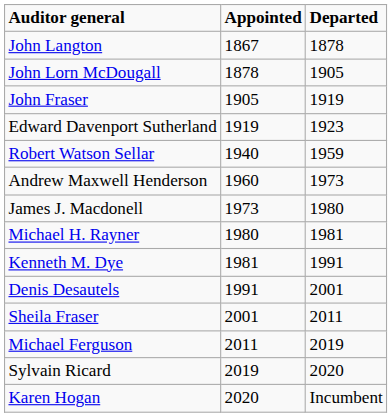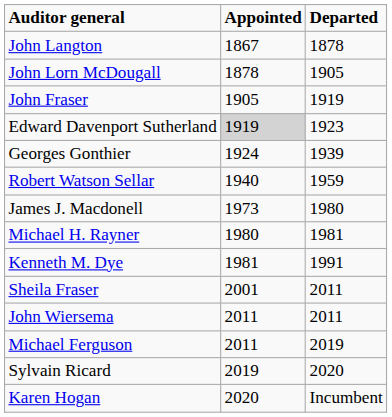 <table class="wikitable">
 <tr ---->
 <td><strong>Auditor general</strong></td>
 <td><strong>Appointed</strong></td>
 <td><strong>Departed</strong></td>
 </tr>
 <tr ---->
 <td><a href='#'>John Langton</a></td>
 <td>1867</td>
 <td>1878</td>
 </tr>
 <tr ---->
 <td><a href='#'>John Lorn McDougall</a></td>
 <td>1878</td>
 <td>1905</td>
 </tr>
 <tr ---->
 <td><a href='#'>John Fraser</a></td>
 <td>1905</td>
 <td>1919</td>
 </tr>
 <tr ---->
 <td>Edward Davenport Sutherland</td>
-<td>1919</td>
+<td style="background: lightgrey;">1919</td>
 <td>1923</td>
+</tr>
+<tr ---->
+<td>Georges Gonthier</td>
+<td>1924</td>
+<td>1939</td>
 </tr>
 <tr ---->
 <td><a href='#'>Robert Watson Sellar</a></td>
 <td>1940</td>
 <td>1959</td>
-</tr>
-<tr ---->
-<td>Andrew Maxwell Henderson</td>
-<td>1960</td>
-<td>1973</td>
 </tr>
 <tr ---->
 <td>James J. Macdonell</td>
 <td>1973</td>
 <td>1980</td>
 </tr>
 <tr ---->
 <td><a href='#'>Michael H. Rayner</a></td>
 <td>1980</td>
 <td>1981</td>
 </tr>
 <tr ---->
 <td><a href='#'>Kenneth M. Dye</a></td>
 <td>1981</td>
 <td>1991</td>
 </tr>
 <tr ---->
-<td><a href='#'>Denis Desautels</a></td>
-<td>1991</td>
+<td><a href='#'>Sheila Fraser</a></td>
 <td>2001</td>
+<td>2011</td>
 </tr>
 <tr ---->
-<td><a href='#'>Sheila Fraser</a></td>
-<td>2001</td>
+<td><a href='#'>John Wiersema</a></td>
+<td>2011</td>
 <td>2011</td>
 </tr>
 <tr ---->
 <td><a href='#'>Michael Ferguson</a></td>
 <td>2011</td>
 <td>2019</td>
 </tr>
 <tr ---->
 <td>Sylvain Ricard</td>
 <td>2019</td>
 <td>2020</td>
 </tr>
 <tr>
 <td><a href='#'>Karen Hogan</a></td>
 <td>2020</td>
 <td>Incumbent</td>
 </tr>
 </table>
